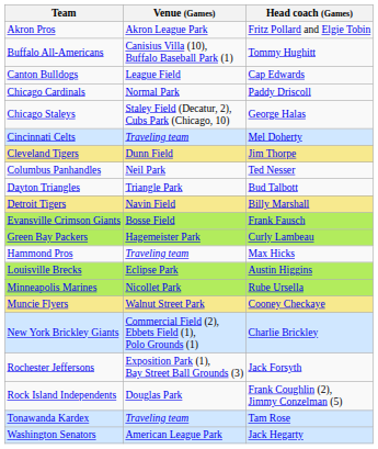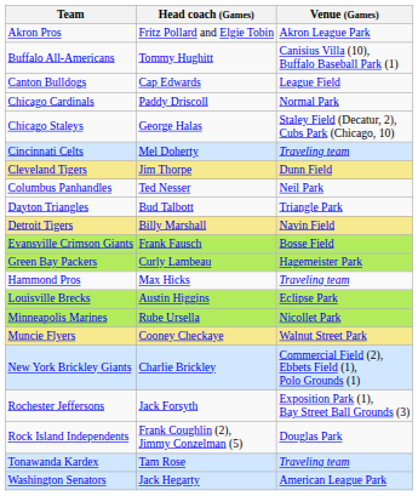 <table class="wikitable">
 <tr>
 <th>Team</th>
+<th>Head coach <small>(Games)</small></th>
 <th>Venue <small>(Games)</small></th>
-<th>Head coach <small>(Games)</small></th>
 </tr>
 <tr>
 <td><a href='#'>Akron Pros</a></td>
+<td><a href='#'>Fritz Pollard</a> and <a href='#'>Elgie Tobin</a></td>
 <td><a href='#'>Akron League Park</a></td>
-<td><a href='#'>Fritz Pollard</a> and <a href='#'>Elgie Tobin</a></td>
 </tr>
 <tr>
 <td><a href='#'>Buffalo All-Americans</a></td>
+<td><a href='#'>Tommy Hughitt</a></td>
 <td><a href='#'>Canisius Villa</a> (10),<br><a href='#'>Buffalo Baseball Park</a> (1)</td>
-<td><a href='#'>Tommy Hughitt</a></td>
 </tr>
 <tr>
 <td><a href='#'>Canton Bulldogs</a></td>
+<td><a href='#'>Cap Edwards</a></td>
 <td><a href='#'>League Field</a></td>
-<td><a href='#'>Cap Edwards</a></td>
 </tr>
 <tr>
 <td><a href='#'>Chicago Cardinals</a></td>
+<td><a href='#'>Paddy Driscoll</a></td>
 <td><a href='#'>Normal Park</a></td>
-<td><a href='#'>Paddy Driscoll</a></td>
 </tr>
 <tr>
 <td><a href='#'>Chicago Staleys</a></td>
+<td><a href='#'>George Halas</a></td>
 <td><a href='#'>Staley Field</a> (Decatur, 2),<br><a href='#'>Cubs Park</a> (Chicago, 10)</td>
-<td><a href='#'>George Halas</a></td>
 </tr>
 <tr style="background-color:#D0E7FF;">
 <td><a href='#'>Cincinnati Celts</a></td>
+<td><a href='#'>Mel Doherty</a></td>
 <td><em><a href='#'>Traveling team</a></em></td>
-<td><a href='#'>Mel Doherty</a></td>
 </tr>
 <tr style="background-color:#f7e98e;">
 <td><a href='#'>Cleveland Tigers</a></td>
+<td><a href='#'>Jim Thorpe</a></td>
 <td><a href='#'>Dunn Field</a></td>
-<td><a href='#'>Jim Thorpe</a></td>
 </tr>
 <tr>
 <td><a href='#'>Columbus Panhandles</a></td>
+<td><a href='#'>Ted Nesser</a></td>
 <td><a href='#'>Neil Park</a></td>
-<td><a href='#'>Ted Nesser</a></td>
 </tr>
 <tr>
 <td><a href='#'>Dayton Triangles</a></td>
+<td><a href='#'>Bud Talbott</a></td>
 <td><a href='#'>Triangle Park</a></td>
-<td><a href='#'>Bud Talbott</a></td>
 </tr>
 <tr style="background-color:#f7e98e;">
 <td><a href='#'>Detroit Tigers</a></td>
+<td><a href='#'>Billy Marshall</a></td>
 <td><a href='#'>Navin Field</a></td>
-<td><a href='#'>Billy Marshall</a></td>
 </tr>
 <tr style="background-color:#b2ec5d;">
 <td><a href='#'>Evansville Crimson Giants</a></td>
+<td><a href='#'>Frank Fausch</a></td>
 <td><a href='#'>Bosse Field</a></td>
-<td><a href='#'>Frank Fausch</a></td>
 </tr>
 <tr style="background-color:#b2ec5d;">
 <td><a href='#'>Green Bay Packers</a></td>
+<td><a href='#'>Curly Lambeau</a></td>
 <td><a href='#'>Hagemeister Park</a></td>
-<td><a href='#'>Curly Lambeau</a></td>
 </tr>
 <tr>
 <td><a href='#'>Hammond Pros</a></td>
+<td><a href='#'>Max Hicks</a></td>
 <td><em><a href='#'>Traveling team</a></em></td>
-<td><a href='#'>Max Hicks</a></td>
 </tr>
 <tr style="background-color:#b2ec5d;">
 <td><a href='#'>Louisville Brecks</a></td>
+<td><a href='#'>Austin Higgins</a></td>
 <td><a href='#'>Eclipse Park</a></td>
-<td><a href='#'>Austin Higgins</a></td>
 </tr>
 <tr style="background-color:#b2ec5d;">
 <td><a href='#'>Minneapolis Marines</a></td>
+<td><a href='#'>Rube Ursella</a></td>
 <td><a href='#'>Nicollet Park</a></td>
-<td><a href='#'>Rube Ursella</a></td>
 </tr>
 <tr style="background-color:#f7e98e;">
 <td><a href='#'>Muncie Flyers</a></td>
+<td><a href='#'>Cooney Checkaye</a></td>
 <td><a href='#'>Walnut Street Park</a></td>
-<td><a href='#'>Cooney Checkaye</a></td>
 </tr>
 <tr style="background-color:#D0E7FF;">
 <td><a href='#'>New York Brickley Giants</a></td>
+<td><a href='#'>Charlie Brickley</a></td>
 <td><a href='#'>Commercial Field</a> (2),<br><a href='#'>Ebbets Field</a> (1),<br><a href='#'>Polo Grounds</a> (1)</td>
-<td><a href='#'>Charlie Brickley</a></td>
 </tr>
 <tr>
 <td><a href='#'>Rochester Jeffersons</a></td>
+<td><a href='#'>Jack Forsyth</a></td>
 <td><a href='#'>Exposition Park</a> (1),<br><a href='#'>Bay Street Ball Grounds</a> (3)</td>
-<td><a href='#'>Jack Forsyth</a></td>
 </tr>
 <tr>
 <td><a href='#'>Rock Island Independents</a></td>
+<td><a href='#'>Frank Coughlin</a> (2),<br><a href='#'>Jimmy Conzelman</a> (5)</td>
 <td><a href='#'>Douglas Park</a></td>
-<td><a href='#'>Frank Coughlin</a> (2),<br><a href='#'>Jimmy Conzelman</a> (5)</td>
 </tr>
 <tr style="background-color:#D0E7FF;">
 <td><a href='#'>Tonawanda Kardex</a></td>
+<td><a href='#'>Tam Rose</a></td>
 <td><em><a href='#'>Traveling team</a></em></td>
-<td><a href='#'>Tam Rose</a></td>
 </tr>
 <tr style="background-color:#D0E7FF;">
 <td><a href='#'>Washington Senators</a></td>
+<td><a href='#'>Jack Hegarty</a></td>
 <td><a href='#'>American League Park</a></td>
-<td><a href='#'>Jack Hegarty</a></td>
 </tr>
 </table>
